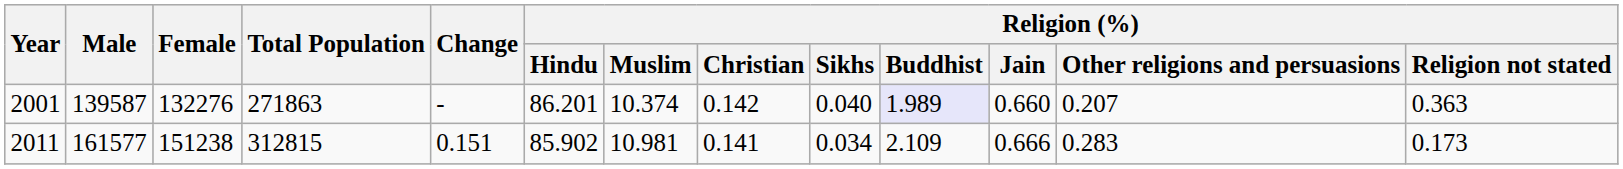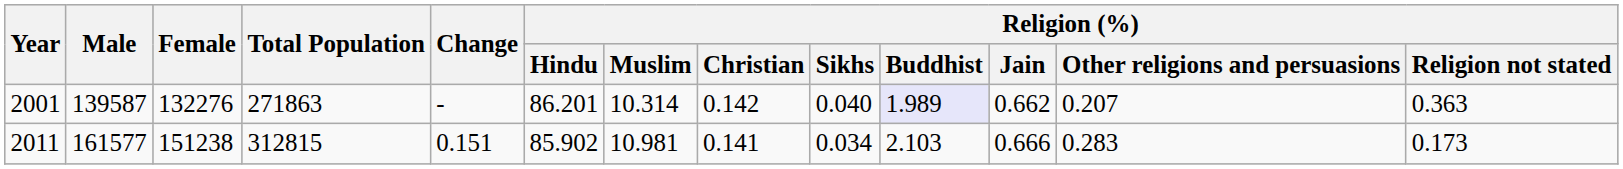 <table class="wikitable">
 <tr>
 <th rowspan="2">Year</th>
 <th rowspan="2">Male</th>
 <th rowspan="2">Female</th>
 <th rowspan="2">Total Population</th>
 <th rowspan="2">Change</th>
 <th colspan="8">Religion (%)</th>
 </tr>
 <tr>
 <th>Hindu</th>
 <th>Muslim</th>
 <th>Christian</th>
 <th>Sikhs</th>
 <th>Buddhist</th>
 <th>Jain</th>
 <th>Other religions and persuasions</th>
 <th>Religion not stated</th>
 </tr>
 <tr>
 <td>2001</td>
 <td>139587</td>
 <td>132276</td>
 <td>271863</td>
 <td>-</td>
 <td>86.201</td>
-<td>10.374</td>
+<td>10.314</td>
 <td>0.142</td>
 <td>0.040</td>
 <td style="background: lavender;">1.989</td>
-<td>0.660</td>
+<td>0.662</td>
 <td>0.207</td>
 <td>0.363</td>
 </tr>
 <tr>
 <td>2011</td>
 <td>161577</td>
 <td>151238</td>
 <td>312815</td>
 <td>0.151</td>
 <td>85.902</td>
 <td>10.981</td>
 <td>0.141</td>
 <td>0.034</td>
-<td>2.109</td>
+<td>2.103</td>
 <td>0.666</td>
 <td>0.283</td>
 <td>0.173</td>
 </tr>
 </table>
